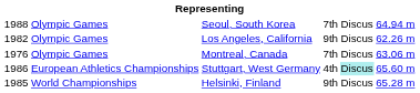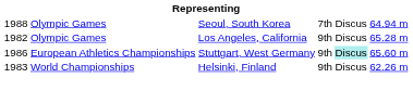 <table>
 <tr>
 <th colspan="6">Representing </th>
 </tr>
 <tr>
 <td>1988</td>
 <td><a href='#'>Olympic Games</a></td>
 <td><a href='#'>Seoul, South Korea</a></td>
 <td>7th</td>
 <td>Discus</td>
 <td><a href='#'>64.94 m</a></td>
 </tr>
 <tr>
 <td>1982</td>
 <td><a href='#'>Olympic Games</a></td>
 <td><a href='#'>Los Angeles, California</a></td>
 <td>9th</td>
 <td>Discus</td>
-<td><a href='#'>62.26 m</a></td>
-</tr>
-<tr>
-<td>1976</td>
-<td><a href='#'>Olympic Games</a></td>
-<td><a href='#'>Montreal, Canada</a></td>
-<td>7th</td>
-<td>Discus</td>
-<td><a href='#'>63.06 m</a></td>
+<td><a href='#'>65.28 m</a></td>
 </tr>
 <tr>
 <td>1986</td>
 <td><a href='#'>European Athletics Championships</a></td>
 <td><a href='#'>Stuttgart, West Germany</a></td>
-<td>4th</td>
+<td>9th</td>
 <td style="background: paleturquoise;">Discus</td>
 <td><a href='#'>65.60 m</a></td>
 </tr>
 <tr>
-<td>1985</td>
+<td>1983</td>
 <td><a href='#'>World Championships</a></td>
 <td><a href='#'>Helsinki, Finland</a></td>
 <td>9th</td>
 <td>Discus</td>
-<td><a href='#'>65.28 m</a></td>
+<td><a href='#'>62.26 m</a></td>
 </tr>
 </table>
